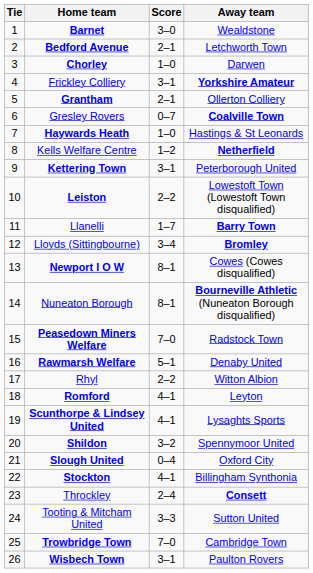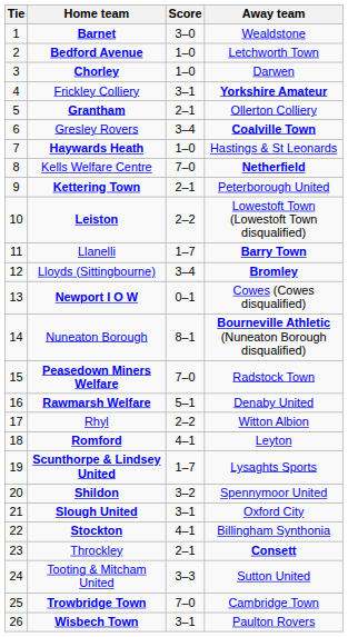 <table class="wikitable" style="text-align:center;">
 <tr>
 <th width=20>Tie</th>
 <th width=175>Home team</th>
 <th width=20>Score</th>
 <th width=175>Away team</th>
 </tr>
 <tr>
 <td>1</td>
 <td><strong><a href='#'>Barnet</a></strong></td>
 <td>3–0</td>
 <td><a href='#'>Wealdstone</a></td>
 </tr>
 <tr>
 <td>2</td>
 <td><strong><a href='#'>Bedford Avenue</a></strong></td>
-<td>2–1</td>
+<td>1–0</td>
 <td><a href='#'>Letchworth Town</a></td>
 </tr>
 <tr>
 <td>3</td>
 <td><strong><a href='#'>Chorley</a></strong></td>
 <td>1–0</td>
 <td><a href='#'>Darwen</a></td>
 </tr>
 <tr>
 <td>4</td>
 <td><a href='#'>Frickley Colliery</a></td>
 <td>3–1</td>
 <td><strong><a href='#'>Yorkshire Amateur</a></strong></td>
 </tr>
 <tr>
 <td>5</td>
 <td><strong><a href='#'>Grantham</a></strong></td>
 <td>2–1</td>
 <td><a href='#'>Ollerton Colliery</a></td>
 </tr>
 <tr>
 <td>6</td>
 <td><a href='#'>Gresley Rovers</a></td>
-<td>0–7</td>
+<td>3–4</td>
 <td><strong><a href='#'>Coalville Town</a></strong></td>
 </tr>
 <tr>
 <td>7</td>
 <td><strong><a href='#'>Haywards Heath</a></strong></td>
 <td>1–0</td>
 <td><a href='#'>Hastings & St Leonards</a></td>
 </tr>
 <tr>
 <td>8</td>
 <td><a href='#'>Kells Welfare Centre</a></td>
-<td>1–2</td>
+<td>7–0</td>
 <td><strong><a href='#'>Netherfield</a></strong></td>
 </tr>
 <tr>
 <td>9</td>
 <td><strong><a href='#'>Kettering Town</a></strong></td>
-<td>3–1</td>
+<td>2–1</td>
 <td><a href='#'>Peterborough United</a></td>
 </tr>
 <tr>
 <td>10</td>
 <td><strong><a href='#'>Leiston</a></strong></td>
 <td>2–2</td>
 <td><a href='#'>Lowestoft Town</a> (Lowestoft Town disqualified)</td>
 </tr>
 <tr>
 <td>11</td>
 <td><a href='#'>Llanelli</a></td>
 <td>1–7</td>
 <td><strong><a href='#'>Barry Town</a></strong></td>
 </tr>
 <tr>
 <td>12</td>
 <td><a href='#'>Lloyds (Sittingbourne)</a></td>
 <td>3–4</td>
 <td><strong><a href='#'>Bromley</a></strong></td>
 </tr>
 <tr>
 <td>13</td>
 <td><strong><a href='#'>Newport I O W</a></strong></td>
-<td>8–1</td>
+<td>0–1</td>
 <td><a href='#'>Cowes</a> (Cowes disqualified)</td>
 </tr>
 <tr>
 <td>14</td>
 <td><a href='#'>Nuneaton Borough</a></td>
 <td>8–1</td>
 <td><strong><a href='#'>Bourneville Athletic</a></strong> (Nuneaton Borough disqualified)</td>
 </tr>
 <tr>
 <td>15</td>
 <td><strong><a href='#'>Peasedown Miners Welfare</a></strong></td>
 <td>7–0</td>
 <td><a href='#'>Radstock Town</a></td>
 </tr>
 <tr>
 <td>16</td>
 <td><strong><a href='#'>Rawmarsh Welfare</a></strong></td>
 <td>5–1</td>
 <td><a href='#'>Denaby United</a></td>
 </tr>
 <tr>
 <td>17</td>
 <td><a href='#'>Rhyl</a></td>
 <td>2–2</td>
 <td><a href='#'>Witton Albion</a></td>
 </tr>
 <tr>
 <td>18</td>
 <td><strong><a href='#'>Romford</a></strong></td>
 <td>4–1</td>
 <td><a href='#'>Leyton</a></td>
 </tr>
 <tr>
 <td>19</td>
 <td><strong><a href='#'>Scunthorpe & Lindsey United</a></strong></td>
-<td>4–1</td>
+<td>1–7</td>
 <td><a href='#'>Lysaghts Sports</a></td>
 </tr>
 <tr>
 <td>20</td>
 <td><strong><a href='#'>Shildon</a></strong></td>
 <td>3–2</td>
 <td><a href='#'>Spennymoor United</a></td>
 </tr>
 <tr>
 <td>21</td>
 <td><strong><a href='#'>Slough United</a></strong></td>
-<td>0–4</td>
+<td>3–1</td>
 <td><a href='#'>Oxford City</a></td>
 </tr>
 <tr>
 <td>22</td>
 <td><strong><a href='#'>Stockton</a></strong></td>
 <td>4–1</td>
 <td><a href='#'>Billingham Synthonia</a></td>
 </tr>
 <tr>
 <td>23</td>
 <td><a href='#'>Throckley</a></td>
-<td>2–4</td>
+<td>2–1</td>
 <td><strong><a href='#'>Consett</a></strong></td>
 </tr>
 <tr>
 <td>24</td>
 <td><a href='#'>Tooting & Mitcham United</a></td>
 <td>3–3</td>
 <td><a href='#'>Sutton United</a></td>
 </tr>
 <tr>
 <td>25</td>
 <td><strong><a href='#'>Trowbridge Town</a></strong></td>
 <td>7–0</td>
 <td><a href='#'>Cambridge Town</a></td>
 </tr>
 <tr>
 <td>26</td>
 <td><strong><a href='#'>Wisbech Town</a></strong></td>
 <td>3–1</td>
 <td><a href='#'>Paulton Rovers</a></td>
 </tr>
 </table>
